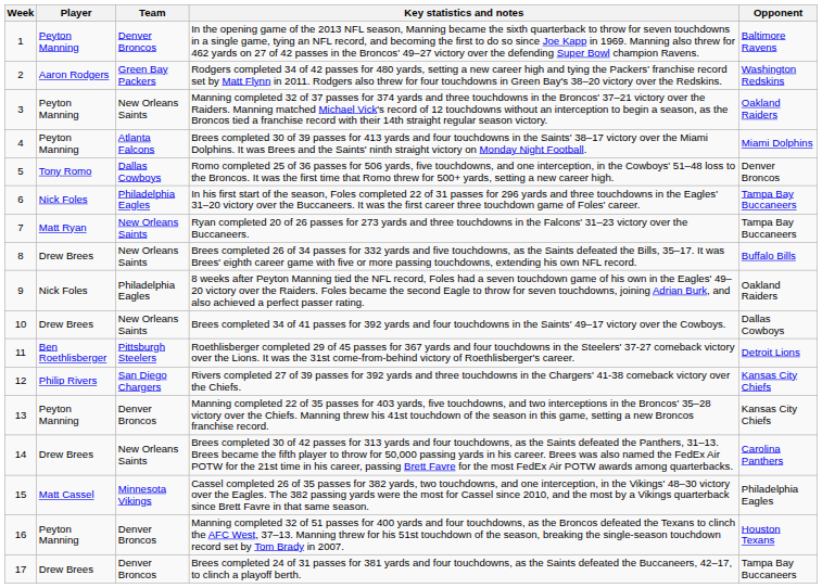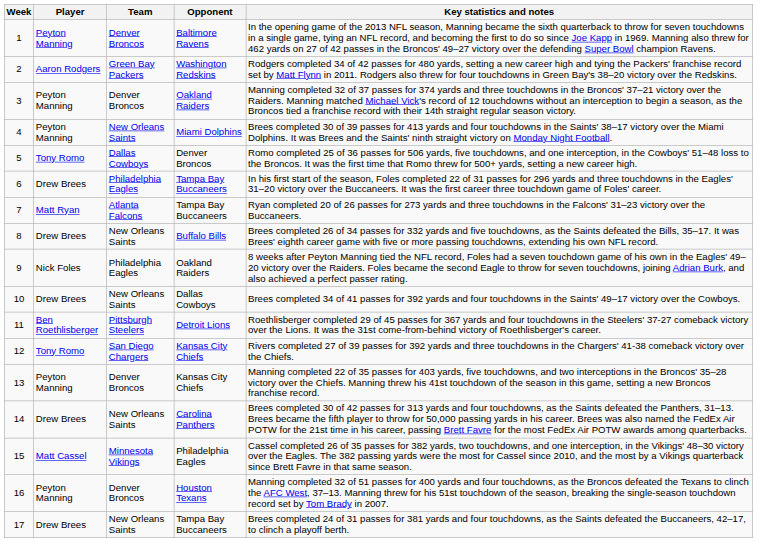 <table class="wikitable">
 <tr style="background:#efef;">
 <th>Week</th>
 <th>Player</th>
 <th>Team</th>
+<th>Opponent</th>
 <th>Key statistics and notes</th>
-<th>Opponent</th>
 </tr>
 <tr>
 <td align=center>1</td>
 <td><a href='#'>Peyton Manning</a></td>
 <td><a href='#'>Denver Broncos</a></td>
+<td><a href='#'>Baltimore Ravens</a></td>
 <td>In the opening game of the 2013 NFL season, Manning became the sixth quarterback to throw for seven touchdowns in a single game, tying an NFL record, and becoming the first to do so since <a href='#'>Joe Kapp</a> in 1969. Manning also threw for 462 yards on 27 of 42 passes in the Broncos' 49–27 victory over the defending <a href='#'>Super Bowl</a> champion Ravens.</td>
-<td><a href='#'>Baltimore Ravens</a></td>
 </tr>
 <tr>
 <td align=center>2</td>
 <td><a href='#'>Aaron Rodgers</a></td>
 <td><a href='#'>Green Bay Packers</a></td>
+<td><a href='#'>Washington Redskins</a></td>
 <td>Rodgers completed 34 of 42 passes for 480 yards, setting a new career high and tying the Packers' franchise record set by <a href='#'>Matt Flynn</a> in 2011. Rodgers also threw for four touchdowns in Green Bay's 38–20 victory over the Redskins.</td>
-<td><a href='#'>Washington Redskins</a></td>
 </tr>
 <tr>
 <td align=center>3</td>
 <td>Peyton Manning</td>
-<td>New Orleans Saints</td>
+<td>Denver Broncos</td>
+<td><a href='#'>Oakland Raiders</a></td>
 <td>Manning completed 32 of 37 passes for 374 yards and three touchdowns in the Broncos' 37–21 victory over the Raiders. Manning matched <a href='#'>Michael Vick</a>'s record of 12 touchdowns without an interception to begin a season, as the Broncos tied a franchise record with their 14th straight regular season victory.</td>
-<td><a href='#'>Oakland Raiders</a></td>
 </tr>
 <tr>
 <td align=center>4</td>
 <td>Peyton Manning</td>
-<td><a href='#'>Atlanta Falcons</a></td>
+<td><a href='#'>New Orleans Saints</a></td>
+<td><a href='#'>Miami Dolphins</a></td>
 <td>Brees completed 30 of 39 passes for 413 yards and four touchdowns in the Saints' 38–17 victory over the Miami Dolphins. It was Brees and the Saints' ninth straight victory on <a href='#'>Monday Night Football</a>.</td>
-<td><a href='#'>Miami Dolphins</a></td>
 </tr>
 <tr>
 <td align=center>5</td>
 <td><a href='#'>Tony Romo</a></td>
 <td><a href='#'>Dallas Cowboys</a></td>
+<td>Denver Broncos</td>
 <td>Romo completed 25 of 36 passes for 506 yards, five touchdowns, and one interception, in the Cowboys' 51–48 loss to the Broncos. It was the first time that Romo threw for 500+ yards, setting a new career high.</td>
-<td>Denver Broncos</td>
 </tr>
 <tr>
 <td align=center>6</td>
-<td><a href='#'>Nick Foles</a></td>
+<td>Drew Brees</td>
 <td><a href='#'>Philadelphia Eagles</a></td>
+<td><a href='#'>Tampa Bay Buccaneers</a></td>
 <td>In his first start of the season, Foles completed 22 of 31 passes for 296 yards and three touchdowns in the Eagles' 31–20 victory over the Buccaneers. It was the first career three touchdown game of Foles' career.</td>
-<td><a href='#'>Tampa Bay Buccaneers</a></td>
 </tr>
 <tr>
 <td align=center>7</td>
 <td><a href='#'>Matt Ryan</a></td>
-<td><a href='#'>New Orleans Saints</a></td>
+<td><a href='#'>Atlanta Falcons</a></td>
+<td>Tampa Bay Buccaneers</td>
 <td>Ryan completed 20 of 26 passes for 273 yards and three touchdowns in the Falcons' 31–23 victory over the Buccaneers.</td>
-<td>Tampa Bay Buccaneers</td>
 </tr>
 <tr>
 <td align=center>8</td>
 <td>Drew Brees</td>
 <td>New Orleans Saints</td>
+<td><a href='#'>Buffalo Bills</a></td>
 <td>Brees completed 26 of 34 passes for 332 yards and five touchdowns, as the Saints defeated the Bills, 35–17. It was Brees' eighth career game with five or more passing touchdowns, extending his own NFL record.</td>
-<td><a href='#'>Buffalo Bills</a></td>
 </tr>
 <tr>
 <td align=center>9</td>
 <td>Nick Foles</td>
 <td>Philadelphia Eagles</td>
+<td>Oakland Raiders</td>
 <td>8 weeks after Peyton Manning tied the NFL record, Foles had a seven touchdown game of his own in the Eagles' 49–20 victory over the Raiders. Foles became the second Eagle to throw for seven touchdowns, joining <a href='#'>Adrian Burk</a>, and also achieved a perfect passer rating.</td>
-<td>Oakland Raiders</td>
 </tr>
 <tr>
 <td align=center>10</td>
 <td>Drew Brees</td>
 <td>New Orleans Saints</td>
+<td>Dallas Cowboys</td>
 <td>Brees completed 34 of 41 passes for 392 yards and four touchdowns in the Saints' 49–17 victory over the Cowboys.</td>
-<td>Dallas Cowboys</td>
 </tr>
 <tr>
 <td align=center>11</td>
 <td><a href='#'>Ben Roethlisberger</a></td>
 <td><a href='#'>Pittsburgh Steelers</a></td>
+<td><a href='#'>Detroit Lions</a></td>
 <td>Roethlisberger completed 29 of 45 passes for 367 yards and four touchdowns in the Steelers' 37-27 comeback victory over the Lions. It was the 31st come-from-behind victory of Roethlisberger's career.</td>
-<td><a href='#'>Detroit Lions</a></td>
 </tr>
 <tr>
 <td align=center>12</td>
-<td><a href='#'>Philip Rivers</a></td>
+<td><a href='#'>Tony Romo</a></td>
 <td><a href='#'>San Diego Chargers</a></td>
+<td><a href='#'>Kansas City Chiefs</a></td>
 <td>Rivers completed 27 of 39 passes for 392 yards and three touchdowns in the Chargers' 41-38 comeback victory over the Chiefs.</td>
-<td><a href='#'>Kansas City Chiefs</a></td>
 </tr>
 <tr>
 <td align=center>13</td>
 <td>Peyton Manning</td>
 <td>Denver Broncos</td>
+<td>Kansas City Chiefs</td>
 <td>Manning completed 22 of 35 passes for 403 yards, five touchdowns, and two interceptions in the Broncos' 35–28 victory over the Chiefs. Manning threw his 41st touchdown of the season in this game, setting a new Broncos franchise record.</td>
-<td>Kansas City Chiefs</td>
 </tr>
 <tr>
 <td align=center>14</td>
 <td>Drew Brees</td>
 <td>New Orleans Saints</td>
+<td><a href='#'>Carolina Panthers</a></td>
 <td>Brees completed 30 of 42 passes for 313 yards and four touchdowns, as the Saints defeated the Panthers, 31–13. Brees became the fifth player to throw for 50,000 passing yards in his career. Brees was also named the FedEx Air POTW for the 21st time in his career, passing <a href='#'>Brett Favre</a> for the most FedEx Air POTW awards among quarterbacks.</td>
-<td><a href='#'>Carolina Panthers</a></td>
 </tr>
 <tr>
 <td align=center>15</td>
 <td><a href='#'>Matt Cassel</a></td>
 <td><a href='#'>Minnesota Vikings</a></td>
+<td>Philadelphia Eagles</td>
 <td>Cassel completed 26 of 35 passes for 382 yards, two touchdowns, and one interception, in the Vikings' 48–30 victory over the Eagles. The 382 passing yards were the most for Cassel since 2010, and the most by a Vikings quarterback since Brett Favre in that same season.</td>
-<td>Philadelphia Eagles</td>
 </tr>
 <tr>
 <td align=center>16</td>
 <td>Peyton Manning</td>
 <td>Denver Broncos</td>
+<td><a href='#'>Houston Texans</a></td>
 <td>Manning completed 32 of 51 passes for 400 yards and four touchdowns, as the Broncos defeated the Texans to clinch the <a href='#'>AFC West</a>, 37–13. Manning threw for his 51st touchdown of the season, breaking the single-season touchdown record set by <a href='#'>Tom Brady</a> in 2007.</td>
-<td><a href='#'>Houston Texans</a></td>
 </tr>
 <tr>
 <td align=center>17</td>
 <td>Drew Brees</td>
-<td>Denver Broncos</td>
+<td>New Orleans Saints</td>
+<td>Tampa Bay Buccaneers</td>
 <td>Brees completed 24 of 31 passes for 381 yards and four touchdowns, as the Saints defeated the Buccaneers, 42–17, to clinch a playoff berth.</td>
-<td>Tampa Bay Buccaneers</td>
 </tr>
 </table>
